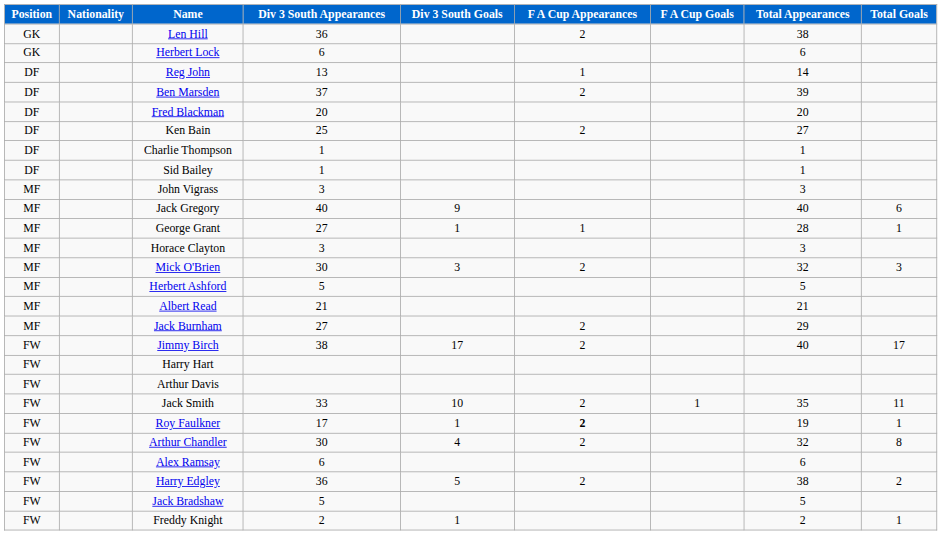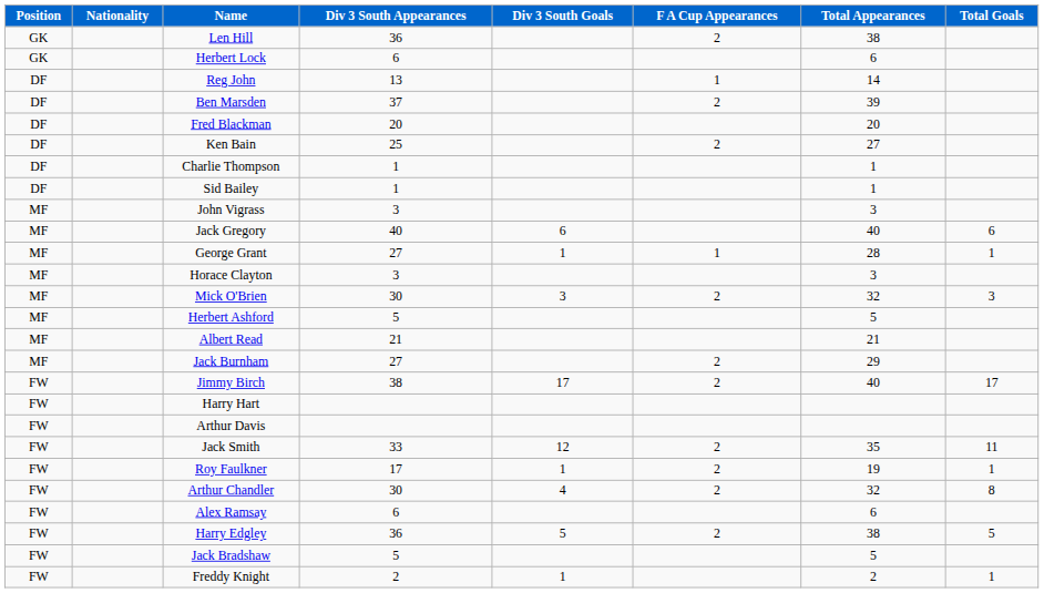 <table class="wikitable" style="text-align:center; font-size:90%; width:90%;">
 <tr>
 <th style="background:#0066CC; color:#FFFFFF; text-align:center;">Position</th>
 <th style="background:#0066CC; color:#FFFFFF; text-align:center;">Nationality</th>
 <th style="background:#0066CC; color:#FFFFFF; text-align:center;"><strong>Name</strong></th>
 <th style="background:#0066CC; color:#FFFFFF; text-align:center;">Div 3 South Appearances</th>
 <th style="background:#0066CC; color:#FFFFFF; text-align:center;">Div 3 South Goals</th>
 <th style="background:#0066CC; color:#FFFFFF; text-align:center;">F A Cup Appearances</th>
-<th style="background:#0066CC; color:#FFFFFF; text-align:center;">F A Cup Goals</th>
 <th style="background:#0066CC; color:#FFFFFF; text-align:center;">Total Appearances</th>
 <th style="background:#0066CC; color:#FFFFFF; text-align:center;">Total Goals</th>
 </tr>
 <tr>
 <td>GK</td>
 <td></td>
 <td><a href='#'>Len Hill</a></td>
 <td>36</td>
 <td></td>
 <td>2</td>
-<td></td>
 <td>38</td>
 <td></td>
 </tr>
 <tr>
 <td>GK</td>
 <td></td>
 <td><a href='#'>Herbert Lock</a></td>
 <td>6</td>
-<td></td>
 <td></td>
 <td></td>
 <td>6</td>
 <td></td>
 </tr>
 <tr>
 <td>DF</td>
 <td></td>
 <td><a href='#'>Reg John</a></td>
 <td>13</td>
 <td></td>
 <td>1</td>
-<td></td>
 <td>14</td>
 <td></td>
 </tr>
 <tr>
 <td>DF</td>
 <td></td>
 <td><a href='#'>Ben Marsden</a></td>
 <td>37</td>
 <td></td>
 <td>2</td>
-<td></td>
 <td>39</td>
 <td></td>
 </tr>
 <tr>
 <td>DF</td>
 <td></td>
 <td><a href='#'>Fred Blackman</a></td>
 <td>20</td>
-<td></td>
 <td></td>
 <td></td>
 <td>20</td>
 <td></td>
 </tr>
 <tr>
 <td>DF</td>
 <td></td>
 <td>Ken Bain</td>
 <td>25</td>
 <td></td>
 <td>2</td>
-<td></td>
 <td>27</td>
 <td></td>
 </tr>
 <tr>
 <td>DF</td>
 <td></td>
 <td>Charlie Thompson</td>
 <td>1</td>
-<td></td>
 <td></td>
 <td></td>
 <td>1</td>
 <td></td>
 </tr>
 <tr>
 <td>DF</td>
 <td></td>
 <td>Sid Bailey</td>
 <td>1</td>
 <td></td>
 <td></td>
-<td></td>
 <td>1</td>
 <td></td>
 </tr>
 <tr>
 <td>MF</td>
 <td></td>
 <td>John Vigrass</td>
 <td>3</td>
 <td></td>
 <td></td>
-<td></td>
 <td>3</td>
 <td></td>
 </tr>
 <tr>
 <td>MF</td>
 <td></td>
 <td>Jack Gregory</td>
 <td>40</td>
-<td>9</td>
-<td></td>
+<td>6</td>
 <td></td>
 <td>40</td>
 <td>6</td>
 </tr>
 <tr>
 <td>MF</td>
 <td></td>
 <td>George Grant</td>
 <td>27</td>
 <td>1</td>
 <td>1</td>
-<td></td>
 <td>28</td>
 <td>1</td>
 </tr>
 <tr>
 <td>MF</td>
 <td></td>
 <td>Horace Clayton</td>
 <td>3</td>
-<td></td>
 <td></td>
 <td></td>
 <td>3</td>
 <td></td>
 </tr>
 <tr>
 <td>MF</td>
 <td></td>
 <td style="text-align: center;"><a href='#'>Mick O'Brien</a></td>
 <td>30</td>
 <td>3</td>
 <td>2</td>
-<td></td>
 <td>32</td>
 <td>3</td>
 </tr>
 <tr>
 <td>MF</td>
 <td></td>
 <td><a href='#'>Herbert Ashford</a></td>
 <td>5</td>
-<td></td>
 <td></td>
 <td></td>
 <td>5</td>
 <td></td>
 </tr>
 <tr>
 <td>MF</td>
 <td></td>
 <td><a href='#'>Albert Read</a></td>
 <td>21</td>
 <td></td>
 <td></td>
-<td></td>
 <td>21</td>
 <td></td>
 </tr>
 <tr>
 <td>MF</td>
 <td></td>
 <td><a href='#'>Jack Burnham</a></td>
 <td>27</td>
 <td></td>
 <td>2</td>
-<td></td>
 <td>29</td>
 <td></td>
 </tr>
 <tr>
 <td>FW</td>
 <td></td>
 <td><a href='#'>Jimmy Birch</a></td>
 <td>38</td>
 <td>17</td>
 <td>2</td>
-<td></td>
 <td>40</td>
 <td>17</td>
 </tr>
 <tr>
 <td>FW</td>
 <td></td>
 <td>Harry Hart</td>
-<td></td>
 <td></td>
 <td></td>
 <td></td>
 <td></td>
 <td></td>
 </tr>
 <tr>
 <td>FW</td>
 <td></td>
 <td>Arthur Davis</td>
 <td></td>
 <td></td>
 <td></td>
 <td></td>
 <td></td>
-<td></td>
 </tr>
 <tr>
 <td>FW</td>
 <td></td>
 <td>Jack Smith</td>
 <td>33</td>
-<td>10</td>
+<td>12</td>
 <td>2</td>
-<td>1</td>
 <td>35</td>
 <td>11</td>
 </tr>
 <tr>
 <td>FW</td>
 <td></td>
 <td><a href='#'>Roy Faulkner</a></td>
 <td>17</td>
 <td>1</td>
-<td><strong>2</strong></td>
-<td></td>
+<td>2</td>
 <td>19</td>
 <td>1</td>
 </tr>
 <tr>
 <td>FW</td>
 <td></td>
 <td><a href='#'>Arthur Chandler</a></td>
 <td>30</td>
 <td>4</td>
 <td>2</td>
-<td></td>
 <td>32</td>
 <td>8</td>
 </tr>
 <tr>
 <td>FW</td>
 <td></td>
 <td><a href='#'>Alex Ramsay</a></td>
 <td>6</td>
-<td></td>
 <td></td>
 <td></td>
 <td>6</td>
 <td></td>
 </tr>
 <tr>
 <td>FW</td>
 <td></td>
 <td><a href='#'>Harry Edgley</a></td>
 <td>36</td>
 <td>5</td>
 <td>2</td>
-<td></td>
 <td>38</td>
-<td>2</td>
+<td>5</td>
 </tr>
 <tr>
 <td>FW</td>
 <td></td>
 <td><a href='#'>Jack Bradshaw</a></td>
 <td>5</td>
-<td></td>
 <td></td>
 <td></td>
 <td>5</td>
 <td></td>
 </tr>
 <tr>
 <td>FW</td>
 <td></td>
 <td>Freddy Knight</td>
 <td>2</td>
 <td>1</td>
 <td></td>
-<td></td>
 <td>2</td>
 <td>1</td>
 </tr>
 </table>
